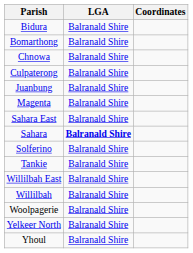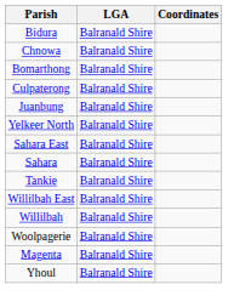 <table class="wikitable" style="text-align:center">
 <tr>
 <th>Parish</th>
 <th>LGA</th>
 <th>Coordinates</th>
 </tr>
 <tr>
 <td><a href='#'>Bidura</a></td>
 <td><a href='#'>Balranald Shire</a></td>
 <td></td>
 </tr>
 <tr>
-<td><a href='#'>Bomarthong</a></td>
+<td><a href='#'>Chnowa</a></td>
 <td><a href='#'>Balranald Shire</a></td>
 <td></td>
 </tr>
 <tr>
-<td><a href='#'>Chnowa</a></td>
+<td><a href='#'>Bomarthong</a></td>
 <td><a href='#'>Balranald Shire</a></td>
 <td></td>
 </tr>
 <tr>
 <td><a href='#'>Culpaterong</a></td>
 <td><a href='#'>Balranald Shire</a></td>
 <td></td>
 </tr>
 <tr>
 <td><a href='#'>Juanbung</a></td>
 <td><a href='#'>Balranald Shire</a></td>
 <td></td>
 </tr>
 <tr>
-<td><a href='#'>Magenta</a></td>
+<td><a href='#'>Yelkeer North</a></td>
 <td><a href='#'>Balranald Shire</a></td>
 <td></td>
 </tr>
 <tr>
 <td><a href='#'>Sahara East</a></td>
 <td><a href='#'>Balranald Shire</a></td>
 <td></td>
 </tr>
 <tr>
 <td><a href='#'>Sahara</a></td>
-<td><strong><a href='#'>Balranald Shire</a></strong></td>
-<td></td>
-</tr>
-<tr>
-<td><a href='#'>Solferino</a></td>
 <td><a href='#'>Balranald Shire</a></td>
 <td></td>
 </tr>
 <tr>
 <td><a href='#'>Tankie</a></td>
 <td><a href='#'>Balranald Shire</a></td>
 <td></td>
 </tr>
 <tr>
 <td><a href='#'>Willilbah East</a></td>
 <td><a href='#'>Balranald Shire</a></td>
 <td></td>
 </tr>
 <tr>
 <td><a href='#'>Willilbah</a></td>
 <td><a href='#'>Balranald Shire</a></td>
 <td></td>
 </tr>
 <tr>
 <td>Woolpagerie</td>
 <td><a href='#'>Balranald Shire</a></td>
 <td></td>
 </tr>
 <tr>
-<td><a href='#'>Yelkeer North</a></td>
+<td><a href='#'>Magenta</a></td>
 <td><a href='#'>Balranald Shire</a></td>
 <td></td>
 </tr>
 <tr>
 <td>Yhoul</td>
 <td><a href='#'>Balranald Shire</a></td>
 <td></td>
 </tr>
 </table>
